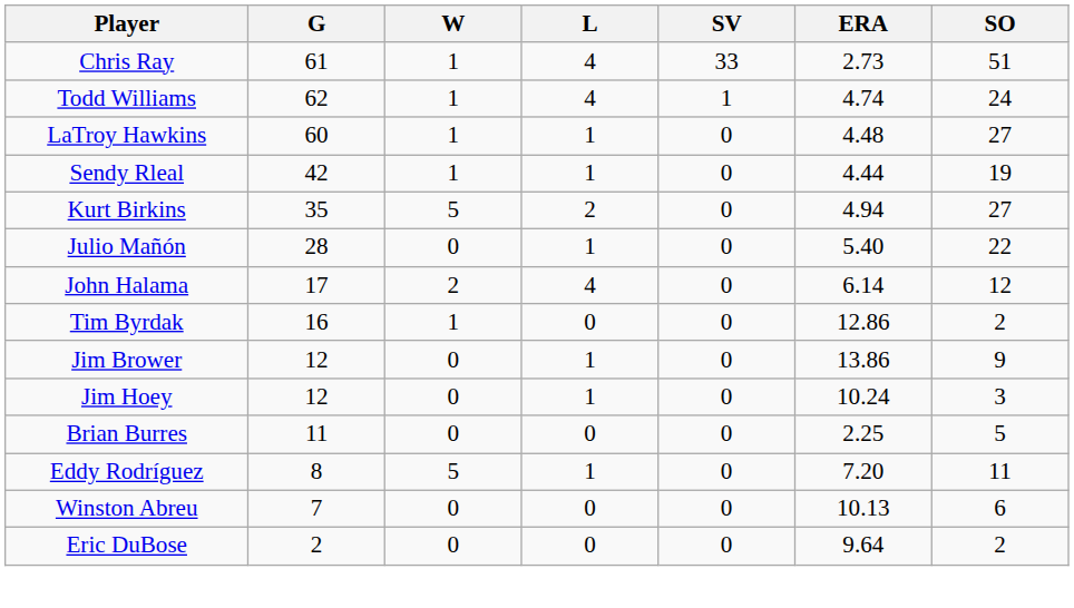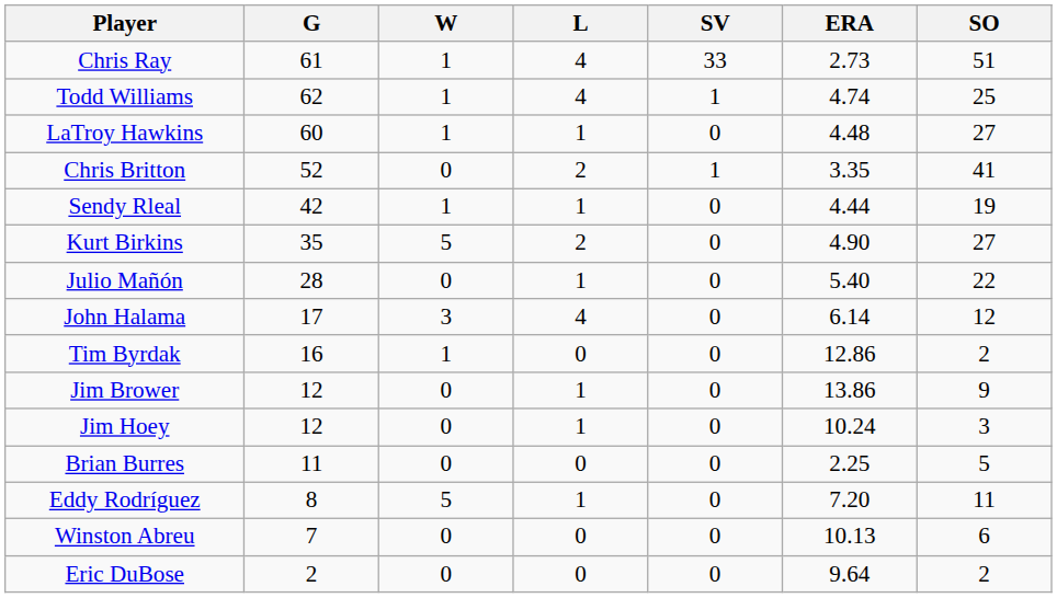 <table class="wikitable sortable">
 <tr>
 <th bgcolor="#DDDDFF" width="16%">Player</th>
 <th bgcolor="#DDDDFF" width="9%">G</th>
 <th bgcolor="#DDDDFF" width="9%">W</th>
 <th bgcolor="#DDDDFF" width="9%">L</th>
 <th bgcolor="#DDDDFF" width="9%">SV</th>
 <th bgcolor="#DDDDFF" width="9%">ERA</th>
 <th bgcolor="#DDDDFF" width="9%">SO</th>
 </tr>
 <tr align=center>
 <td><a href='#'>Chris Ray</a></td>
 <td>61</td>
 <td>1</td>
 <td>4</td>
 <td>33</td>
 <td>2.73</td>
 <td>51</td>
 </tr>
 <tr align=center>
 <td><a href='#'>Todd Williams</a></td>
 <td>62</td>
 <td>1</td>
 <td>4</td>
 <td>1</td>
 <td>4.74</td>
-<td>24</td>
+<td>25</td>
 </tr>
 <tr align=center>
 <td><a href='#'>LaTroy Hawkins</a></td>
 <td>60</td>
 <td>1</td>
 <td>1</td>
 <td>0</td>
 <td>4.48</td>
 <td>27</td>
+</tr>
+<tr align=center>
+<td><a href='#'>Chris Britton</a></td>
+<td>52</td>
+<td>0</td>
+<td>2</td>
+<td>1</td>
+<td>3.35</td>
+<td>41</td>
 </tr>
 <tr align=center>
 <td><a href='#'>Sendy Rleal</a></td>
 <td>42</td>
 <td>1</td>
 <td>1</td>
 <td>0</td>
 <td>4.44</td>
 <td>19</td>
 </tr>
 <tr align=center>
 <td><a href='#'>Kurt Birkins</a></td>
 <td>35</td>
 <td>5</td>
 <td>2</td>
 <td>0</td>
-<td>4.94</td>
+<td>4.90</td>
 <td>27</td>
 </tr>
 <tr align=center>
 <td><a href='#'>Julio Mañón</a></td>
 <td>28</td>
 <td>0</td>
 <td>1</td>
 <td>0</td>
 <td>5.40</td>
 <td>22</td>
 </tr>
 <tr align=center>
 <td><a href='#'>John Halama</a></td>
 <td>17</td>
-<td>2</td>
+<td>3</td>
 <td>4</td>
 <td>0</td>
 <td>6.14</td>
 <td>12</td>
 </tr>
 <tr align=center>
 <td><a href='#'>Tim Byrdak</a></td>
 <td>16</td>
 <td>1</td>
 <td>0</td>
 <td>0</td>
 <td>12.86</td>
 <td>2</td>
 </tr>
 <tr align=center>
 <td><a href='#'>Jim Brower</a></td>
 <td>12</td>
 <td>0</td>
 <td>1</td>
 <td>0</td>
 <td>13.86</td>
 <td>9</td>
 </tr>
 <tr align=center>
 <td><a href='#'>Jim Hoey</a></td>
 <td>12</td>
 <td>0</td>
 <td>1</td>
 <td>0</td>
 <td>10.24</td>
 <td>3</td>
 </tr>
 <tr align=center>
 <td><a href='#'>Brian Burres</a></td>
 <td>11</td>
 <td>0</td>
 <td>0</td>
 <td>0</td>
 <td>2.25</td>
 <td>5</td>
 </tr>
 <tr align=center>
 <td><a href='#'>Eddy Rodríguez</a></td>
 <td>8</td>
 <td>5</td>
 <td>1</td>
 <td>0</td>
 <td>7.20</td>
 <td>11</td>
 </tr>
 <tr align=center>
 <td><a href='#'>Winston Abreu</a></td>
 <td>7</td>
 <td>0</td>
 <td>0</td>
 <td>0</td>
 <td>10.13</td>
 <td>6</td>
 </tr>
 <tr align=center>
 <td><a href='#'>Eric DuBose</a></td>
 <td>2</td>
 <td>0</td>
 <td>0</td>
 <td>0</td>
 <td>9.64</td>
 <td>2</td>
 </tr>
 </table>
